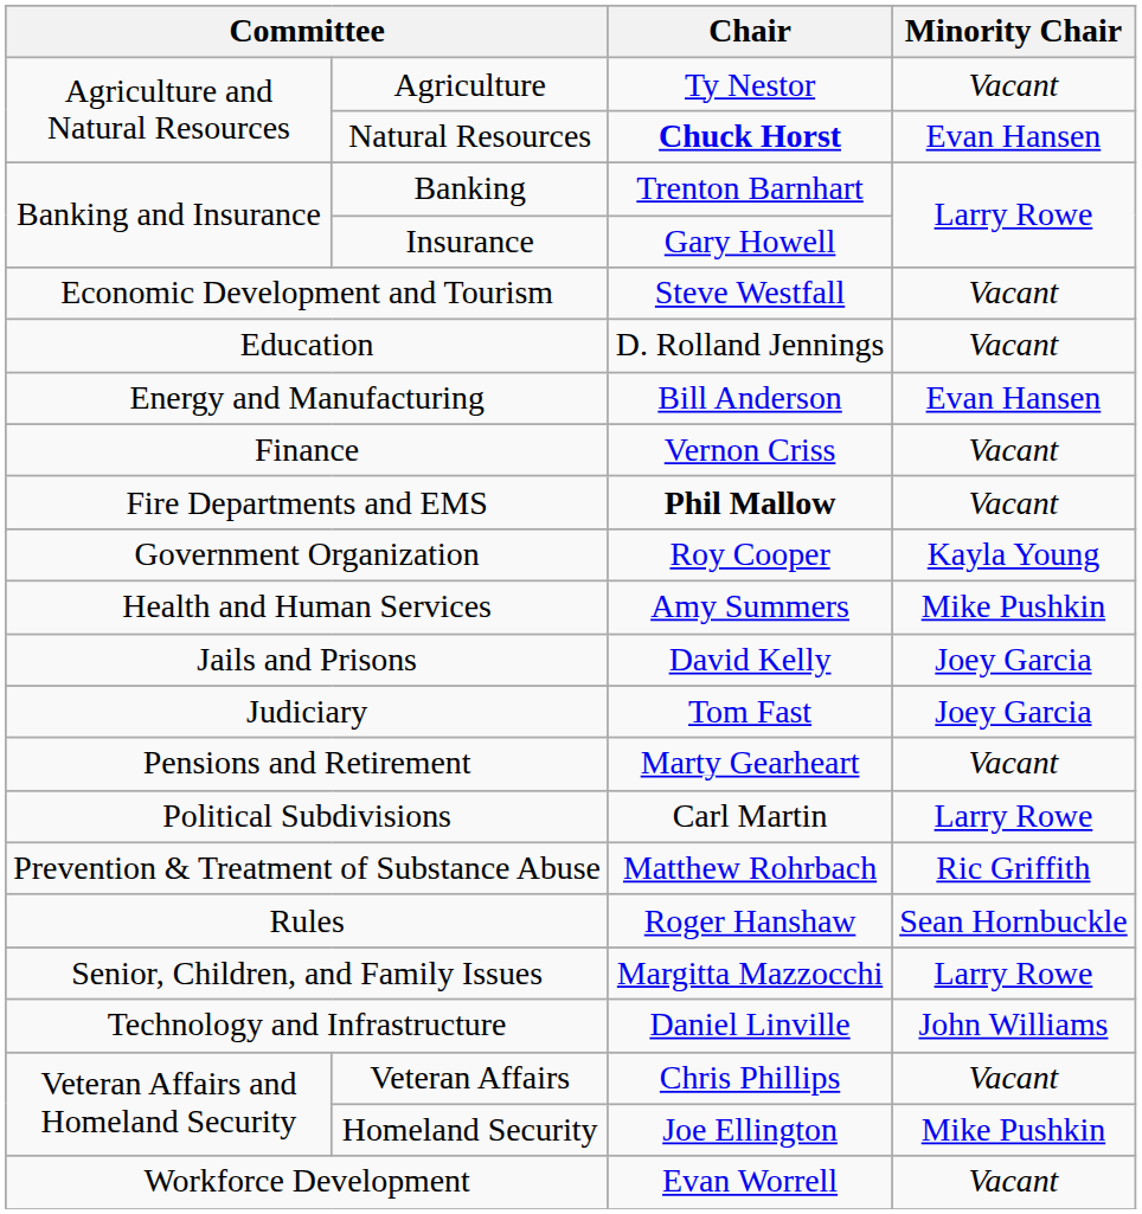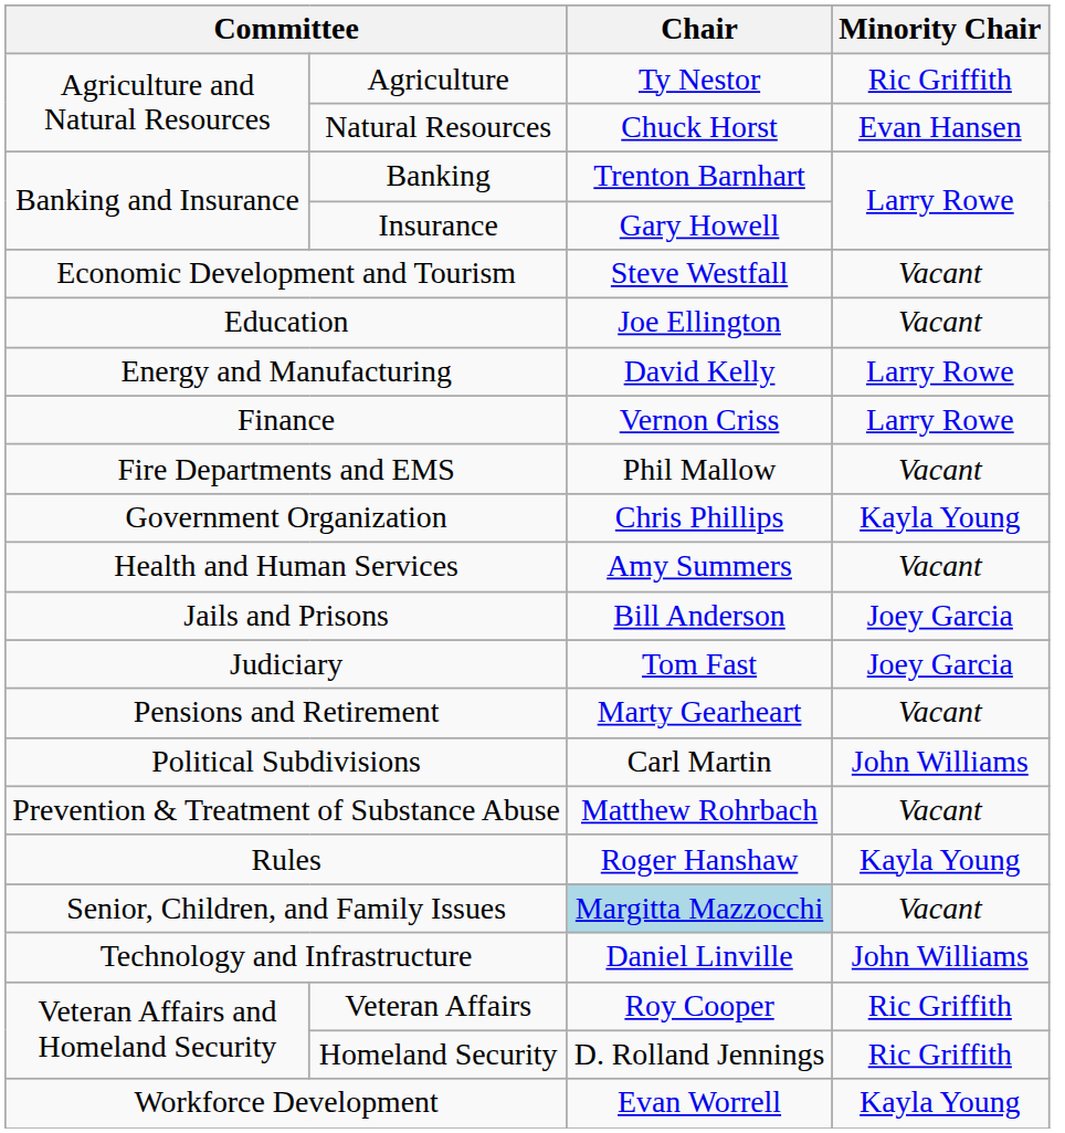 <table class="wikitable" style="text-align:center;">
 <tr>
 <th colspan="2">Committee</th>
 <th>Chair</th>
 <th>Minority Chair</th>
 </tr>
 <tr>
 <td rowspan="2">Agriculture and <br>Natural Resources</td>
 <td>Agriculture</td>
 <td><a href='#'>Ty Nestor</a></td>
-<td><em>Vacant</em></td>
+<td><a href='#'>Ric Griffith</a></td>
 </tr>
 <tr>
 <td>Natural Resources</td>
-<td><strong><a href='#'>Chuck Horst</a></strong></td>
+<td><a href='#'>Chuck Horst</a></td>
 <td><a href='#'>Evan Hansen</a></td>
 </tr>
 <tr>
 <td rowspan="2">Banking and Insurance</td>
 <td>Banking</td>
 <td><a href='#'>Trenton Barnhart</a></td>
 <td rowspan="2"><a href='#'>Larry Rowe</a></td>
 </tr>
 <tr>
 <td>Insurance</td>
 <td><a href='#'>Gary Howell</a></td>
 </tr>
 <tr>
 <td colspan="2">Economic Development and Tourism</td>
 <td><a href='#'>Steve Westfall</a></td>
 <td><em>Vacant</em></td>
 </tr>
 <tr>
 <td colspan="2">Education</td>
-<td>D. Rolland Jennings</td>
+<td><a href='#'>Joe Ellington</a></td>
 <td><em>Vacant</em></td>
 </tr>
 <tr>
 <td colspan="2">Energy and Manufacturing</td>
-<td><a href='#'>Bill Anderson</a></td>
-<td><a href='#'>Evan Hansen</a></td>
+<td><a href='#'>David Kelly</a></td>
+<td><a href='#'>Larry Rowe</a></td>
 </tr>
 <tr>
 <td colspan="2">Finance</td>
 <td><a href='#'>Vernon Criss</a></td>
-<td><em>Vacant</em></td>
+<td><a href='#'>Larry Rowe</a></td>
 </tr>
 <tr>
 <td colspan="2">Fire Departments and EMS</td>
-<td><strong>Phil Mallow</strong></td>
+<td>Phil Mallow</td>
 <td><em>Vacant</em></td>
 </tr>
 <tr>
 <td colspan="2">Government Organization</td>
-<td><a href='#'>Roy Cooper</a></td>
+<td><a href='#'>Chris Phillips</a></td>
 <td><a href='#'>Kayla Young</a></td>
 </tr>
 <tr>
 <td colspan="2">Health and Human Services</td>
 <td><a href='#'>Amy Summers</a></td>
-<td><a href='#'>Mike Pushkin</a></td>
+<td><em>Vacant</em></td>
 </tr>
 <tr>
 <td colspan="2">Jails and Prisons</td>
-<td><a href='#'>David Kelly</a></td>
+<td><a href='#'>Bill Anderson</a></td>
 <td><a href='#'>Joey Garcia</a></td>
 </tr>
 <tr>
 <td colspan="2">Judiciary</td>
 <td><a href='#'>Tom Fast</a></td>
 <td><a href='#'>Joey Garcia</a></td>
 </tr>
 <tr>
 <td colspan="2">Pensions and Retirement</td>
 <td><a href='#'>Marty Gearheart</a></td>
 <td><em>Vacant</em></td>
 </tr>
 <tr>
 <td colspan="2">Political Subdivisions</td>
 <td>Carl Martin</td>
-<td><a href='#'>Larry Rowe</a></td>
+<td><a href='#'>John Williams</a></td>
 </tr>
 <tr>
 <td colspan="2">Prevention & Treatment of Substance Abuse</td>
 <td><a href='#'>Matthew Rohrbach</a></td>
-<td><a href='#'>Ric Griffith</a></td>
+<td><em>Vacant</em></td>
 </tr>
 <tr>
 <td colspan="2">Rules</td>
 <td><a href='#'>Roger Hanshaw</a></td>
-<td><a href='#'>Sean Hornbuckle</a></td>
+<td><a href='#'>Kayla Young</a></td>
 </tr>
 <tr>
 <td colspan="2">Senior, Children, and Family Issues</td>
-<td><a href='#'>Margitta Mazzocchi</a></td>
-<td><a href='#'>Larry Rowe</a></td>
+<td style="background: lightblue;"><a href='#'>Margitta Mazzocchi</a></td>
+<td><em>Vacant</em></td>
 </tr>
 <tr>
 <td colspan="2">Technology and Infrastructure</td>
 <td><a href='#'>Daniel Linville</a></td>
 <td><a href='#'>John Williams</a></td>
 </tr>
 <tr>
 <td rowspan="2">Veteran Affairs and <br>Homeland Security</td>
 <td>Veteran Affairs</td>
-<td><a href='#'>Chris Phillips</a></td>
-<td><em>Vacant</em></td>
+<td><a href='#'>Roy Cooper</a></td>
+<td><a href='#'>Ric Griffith</a></td>
 </tr>
 <tr>
 <td>Homeland Security</td>
-<td><a href='#'>Joe Ellington</a></td>
-<td><a href='#'>Mike Pushkin</a></td>
+<td>D. Rolland Jennings</td>
+<td><a href='#'>Ric Griffith</a></td>
 </tr>
 <tr>
 <td colspan="2">Workforce Development</td>
 <td><a href='#'>Evan Worrell</a></td>
-<td><em>Vacant</em></td>
+<td><a href='#'>Kayla Young</a></td>
 </tr>
 </table>
